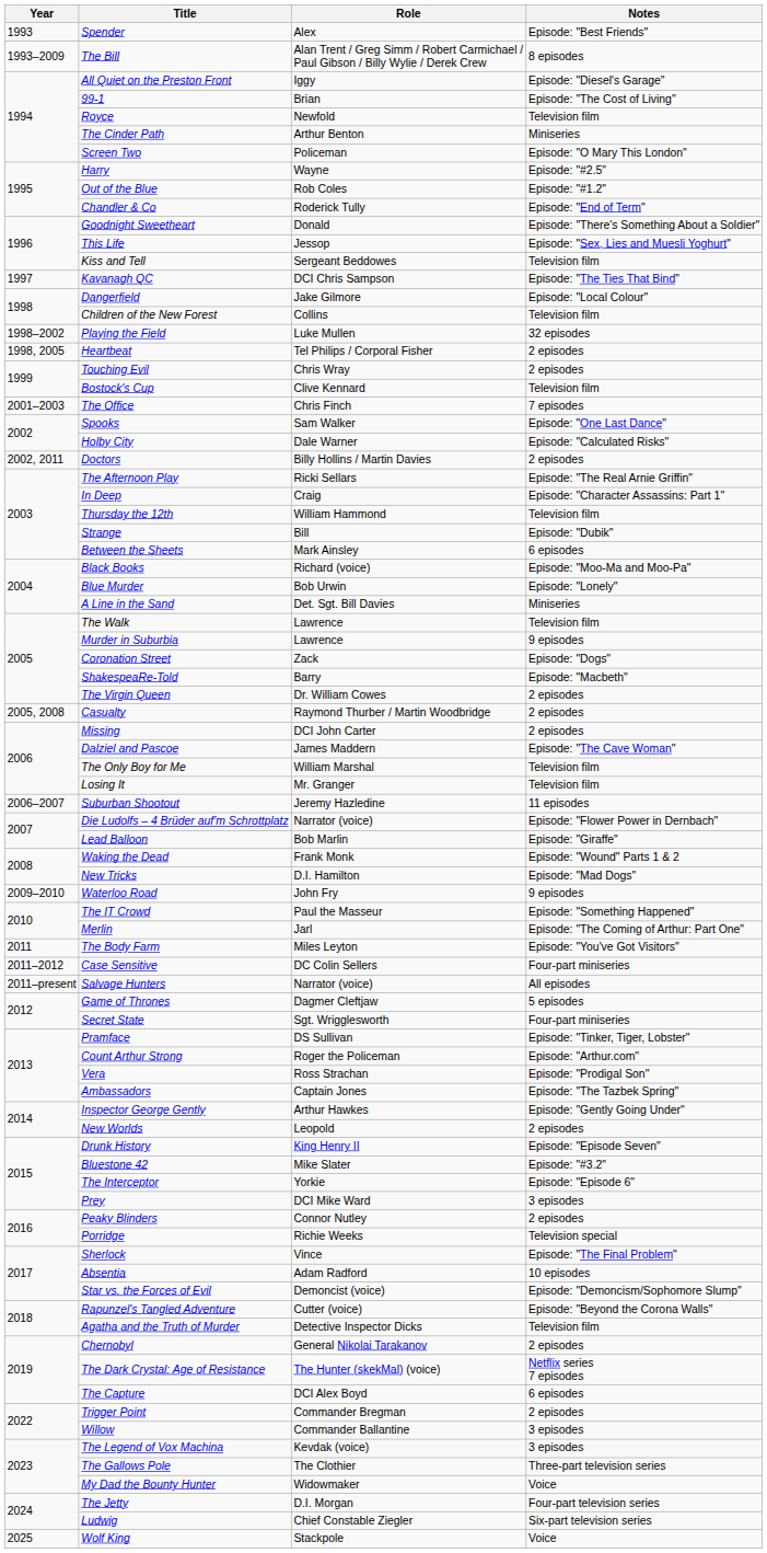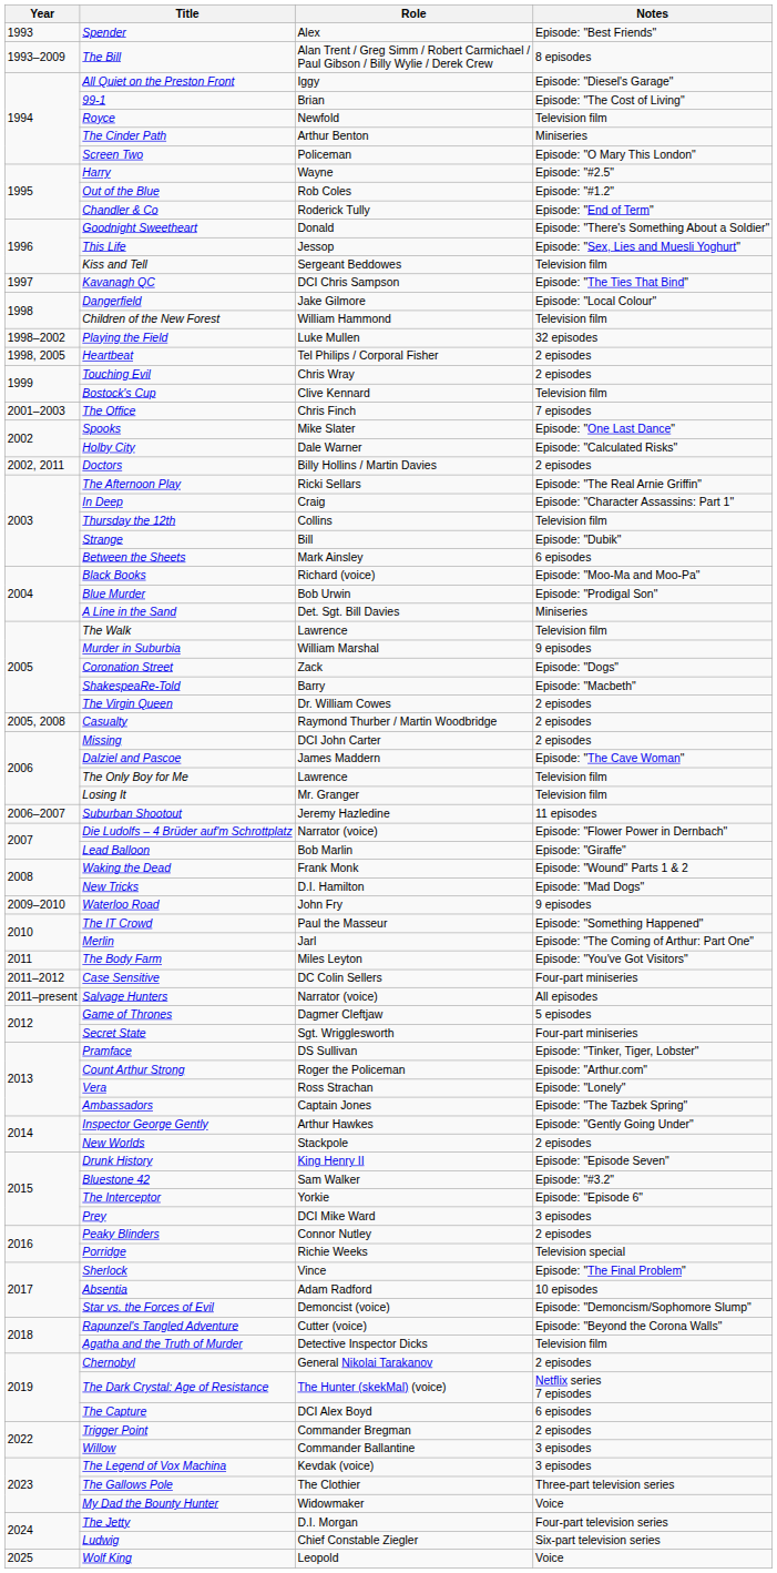 <table class = "wikitable sortable">
 <tr>
 <th>Year</th>
 <th>Title</th>
 <th>Role</th>
 <th class = "unsortable">Notes</th>
 </tr>
 <tr>
 <td>1993</td>
 <td><em><a href='#'>Spender</a></em></td>
 <td>Alex</td>
 <td>Episode: "Best Friends"</td>
 </tr>
 <tr>
 <td>1993–2009</td>
 <td><em><a href='#'>The Bill</a></em></td>
 <td>Alan Trent / Greg Simm / Robert Carmichael /<br>Paul Gibson / Billy Wylie / Derek Crew</td>
 <td>8 episodes</td>
 </tr>
 <tr>
 <td rowspan="5">1994</td>
 <td><em><a href='#'>All Quiet on the Preston Front</a></em></td>
 <td>Iggy</td>
 <td>Episode: "Diesel's Garage"</td>
 </tr>
 <tr>
 <td><em><a href='#'>99-1</a></em></td>
 <td>Brian</td>
 <td>Episode: "The Cost of Living"</td>
 </tr>
 <tr>
 <td><em><a href='#'>Royce</a></em></td>
 <td>Newfold</td>
 <td>Television film</td>
 </tr>
 <tr>
 <td><em><a href='#'>The Cinder Path</a></em></td>
 <td>Arthur Benton</td>
 <td>Miniseries</td>
 </tr>
 <tr>
 <td><em><a href='#'>Screen Two</a></em></td>
 <td>Policeman</td>
 <td>Episode: "O Mary This London"</td>
 </tr>
 <tr>
 <td rowspan="3">1995</td>
 <td><em><a href='#'>Harry</a></em></td>
 <td>Wayne</td>
 <td>Episode: "#2.5"</td>
 </tr>
 <tr>
 <td><em><a href='#'>Out of the Blue</a></em></td>
 <td>Rob Coles</td>
 <td>Episode: "#1.2"</td>
 </tr>
 <tr>
 <td><em><a href='#'>Chandler & Co</a></em></td>
 <td>Roderick Tully</td>
 <td>Episode: "<a href='#'>End of Term</a>"</td>
 </tr>
 <tr>
 <td rowspan="3">1996</td>
 <td><em><a href='#'>Goodnight Sweetheart</a></em></td>
 <td>Donald</td>
 <td>Episode: "There's Something About a Soldier"</td>
 </tr>
 <tr>
 <td><em><a href='#'>This Life</a></em></td>
 <td>Jessop</td>
 <td>Episode: "<a href='#'>Sex, Lies and Muesli Yoghurt</a>"</td>
 </tr>
 <tr>
 <td><em>Kiss and Tell</em></td>
 <td>Sergeant Beddowes</td>
 <td>Television film</td>
 </tr>
 <tr>
 <td>1997</td>
 <td><em><a href='#'>Kavanagh QC</a></em></td>
 <td>DCI Chris Sampson</td>
 <td>Episode: "<a href='#'>The Ties That Bind</a>"</td>
 </tr>
 <tr>
 <td rowspan="2">1998</td>
 <td><em><a href='#'>Dangerfield</a></em></td>
 <td>Jake Gilmore</td>
 <td>Episode: "Local Colour"</td>
 </tr>
 <tr>
 <td><em>Children of the New Forest</em></td>
-<td>Collins</td>
+<td>William Hammond</td>
 <td>Television film</td>
 </tr>
 <tr>
 <td>1998–2002</td>
 <td><em><a href='#'>Playing the Field</a></em></td>
 <td>Luke Mullen</td>
 <td>32 episodes</td>
 </tr>
 <tr>
 <td>1998, 2005</td>
 <td><em><a href='#'>Heartbeat</a></em></td>
 <td>Tel Philips / Corporal Fisher</td>
 <td>2 episodes</td>
 </tr>
 <tr>
 <td rowspan="2">1999</td>
 <td><em><a href='#'>Touching Evil</a></em></td>
 <td>Chris Wray</td>
 <td>2 episodes</td>
 </tr>
 <tr>
 <td><em><a href='#'>Bostock's Cup</a></em></td>
 <td>Clive Kennard</td>
 <td>Television film</td>
 </tr>
 <tr>
 <td>2001–2003</td>
 <td><em><a href='#'>The Office</a></em></td>
 <td>Chris Finch</td>
 <td>7 episodes</td>
 </tr>
 <tr>
 <td rowspan="2">2002</td>
 <td><em><a href='#'>Spooks</a></em></td>
-<td>Sam Walker</td>
+<td>Mike Slater</td>
 <td>Episode: "<a href='#'>One Last Dance</a>"</td>
 </tr>
 <tr>
 <td><em><a href='#'>Holby City</a></em></td>
 <td>Dale Warner</td>
 <td>Episode: "Calculated Risks"</td>
 </tr>
 <tr>
 <td>2002, 2011</td>
 <td><em><a href='#'>Doctors</a></em></td>
 <td>Billy Hollins / Martin Davies</td>
 <td>2 episodes</td>
 </tr>
 <tr>
 <td rowspan="5">2003</td>
 <td><em><a href='#'>The Afternoon Play</a></em></td>
 <td>Ricki Sellars</td>
 <td>Episode: "The Real Arnie Griffin"</td>
 </tr>
 <tr>
 <td><em><a href='#'>In Deep</a></em></td>
 <td>Craig</td>
 <td>Episode: "Character Assassins: Part 1"</td>
 </tr>
 <tr>
 <td><em><a href='#'>Thursday the 12th</a></em></td>
-<td>William Hammond</td>
+<td>Collins</td>
 <td>Television film</td>
 </tr>
 <tr>
 <td><em><a href='#'>Strange</a></em></td>
 <td>Bill</td>
 <td>Episode: "Dubik"</td>
 </tr>
 <tr>
 <td><em><a href='#'>Between the Sheets</a></em></td>
 <td>Mark Ainsley</td>
 <td>6 episodes</td>
 </tr>
 <tr>
 <td rowspan="3">2004</td>
 <td><em><a href='#'>Black Books</a></em></td>
 <td>Richard (voice)</td>
 <td>Episode: "Moo-Ma and Moo-Pa"</td>
 </tr>
 <tr>
 <td><em><a href='#'>Blue Murder</a></em></td>
 <td>Bob Urwin</td>
-<td>Episode: "Lonely"</td>
+<td>Episode: "Prodigal Son"</td>
 </tr>
 <tr>
 <td><em><a href='#'>A Line in the Sand</a></em></td>
 <td>Det. Sgt. Bill Davies</td>
 <td>Miniseries</td>
 </tr>
 <tr>
 <td rowspan="5">2005</td>
 <td><em>The Walk</em></td>
 <td>Lawrence</td>
 <td>Television film</td>
 </tr>
 <tr>
 <td><em><a href='#'>Murder in Suburbia</a></em></td>
-<td>Lawrence</td>
+<td>William Marshal</td>
 <td>9 episodes</td>
 </tr>
 <tr>
 <td><em><a href='#'>Coronation Street</a></em></td>
 <td>Zack</td>
 <td>Episode: "Dogs"</td>
 </tr>
 <tr>
 <td><em><a href='#'>ShakespeaRe-Told</a></em></td>
 <td>Barry</td>
 <td>Episode: "Macbeth"</td>
 </tr>
 <tr>
 <td><em><a href='#'>The Virgin Queen</a></em></td>
 <td>Dr. William Cowes</td>
 <td>2 episodes</td>
 </tr>
 <tr>
 <td>2005, 2008</td>
 <td><em><a href='#'>Casualty</a></em></td>
 <td>Raymond Thurber / Martin Woodbridge</td>
 <td>2 episodes</td>
 </tr>
 <tr>
 <td rowspan="4">2006</td>
 <td><em><a href='#'>Missing</a></em></td>
 <td>DCI John Carter</td>
 <td>2 episodes</td>
 </tr>
 <tr>
 <td><em><a href='#'>Dalziel and Pascoe</a></em></td>
 <td>James Maddern</td>
 <td>Episode: "<a href='#'>The Cave Woman</a>"</td>
 </tr>
 <tr>
 <td><em>The Only Boy for Me</em></td>
-<td>William Marshal</td>
+<td>Lawrence</td>
 <td>Television film</td>
 </tr>
 <tr>
 <td><em>Losing It</em></td>
 <td>Mr. Granger</td>
 <td>Television film</td>
 </tr>
 <tr>
 <td>2006–2007</td>
 <td><em><a href='#'>Suburban Shootout</a></em></td>
 <td>Jeremy Hazledine</td>
 <td>11 episodes</td>
 </tr>
 <tr>
 <td rowspan="2">2007</td>
 <td><em><a href='#'>Die Ludolfs – 4 Brüder auf'm Schrottplatz</a></em></td>
 <td>Narrator (voice)</td>
 <td>Episode: "Flower Power in Dernbach"</td>
 </tr>
 <tr>
 <td><em><a href='#'>Lead Balloon</a></em></td>
 <td>Bob Marlin</td>
 <td>Episode: "Giraffe"</td>
 </tr>
 <tr>
 <td rowspan="2">2008</td>
 <td><em><a href='#'>Waking the Dead</a></em></td>
 <td>Frank Monk</td>
 <td>Episode: "Wound" Parts 1 & 2</td>
 </tr>
 <tr>
 <td><em><a href='#'>New Tricks</a></em></td>
 <td>D.I. Hamilton</td>
 <td>Episode: "Mad Dogs"</td>
 </tr>
 <tr>
 <td>2009–2010</td>
 <td><em><a href='#'>Waterloo Road</a></em></td>
 <td>John Fry</td>
 <td>9 episodes</td>
 </tr>
 <tr>
 <td rowspan="2">2010</td>
 <td><em><a href='#'>The IT Crowd</a></em></td>
 <td>Paul the Masseur</td>
 <td>Episode: "Something Happened"</td>
 </tr>
 <tr>
 <td><em><a href='#'>Merlin</a></em></td>
 <td>Jarl</td>
 <td>Episode: "The Coming of Arthur: Part One"</td>
 </tr>
 <tr>
 <td>2011</td>
 <td><em><a href='#'>The Body Farm</a></em></td>
 <td>Miles Leyton</td>
 <td>Episode: "You've Got Visitors"</td>
 </tr>
 <tr>
 <td>2011–2012</td>
 <td><em><a href='#'>Case Sensitive</a></em></td>
 <td>DC Colin Sellers</td>
 <td>Four-part miniseries</td>
 </tr>
 <tr>
 <td>2011–present</td>
 <td><em><a href='#'>Salvage Hunters</a></em></td>
 <td>Narrator (voice)</td>
 <td>All episodes</td>
 </tr>
 <tr>
 <td rowspan="2">2012</td>
 <td><em><a href='#'>Game of Thrones</a></em></td>
 <td>Dagmer Cleftjaw</td>
 <td>5 episodes</td>
 </tr>
 <tr>
 <td><em><a href='#'>Secret State</a></em></td>
 <td>Sgt. Wrigglesworth</td>
 <td>Four-part miniseries</td>
 </tr>
 <tr>
 <td rowspan="4">2013</td>
 <td><em><a href='#'>Pramface</a></em></td>
 <td>DS Sullivan</td>
 <td>Episode: "Tinker, Tiger, Lobster"</td>
 </tr>
 <tr>
 <td><em><a href='#'>Count Arthur Strong</a></em></td>
 <td>Roger the Policeman</td>
 <td>Episode: "Arthur.com"</td>
 </tr>
 <tr>
 <td><em><a href='#'>Vera</a></em></td>
 <td>Ross Strachan</td>
-<td>Episode: "Prodigal Son"</td>
+<td>Episode: "Lonely"</td>
 </tr>
 <tr>
 <td><em><a href='#'>Ambassadors</a></em></td>
 <td>Captain Jones</td>
 <td>Episode: "The Tazbek Spring"</td>
 </tr>
 <tr>
 <td rowspan="2">2014</td>
 <td><em><a href='#'>Inspector George Gently</a></em></td>
 <td>Arthur Hawkes</td>
 <td>Episode: "Gently Going Under"</td>
 </tr>
 <tr>
 <td><em><a href='#'>New Worlds</a></em></td>
-<td>Leopold</td>
+<td>Stackpole</td>
 <td>2 episodes</td>
 </tr>
 <tr>
 <td rowspan="4">2015</td>
 <td><em><a href='#'>Drunk History</a></em></td>
 <td><a href='#'>King Henry II</a></td>
 <td>Episode: "Episode Seven"</td>
 </tr>
 <tr>
 <td><em><a href='#'>Bluestone 42</a></em></td>
-<td>Mike Slater</td>
+<td>Sam Walker</td>
 <td>Episode: "#3.2"</td>
 </tr>
 <tr>
 <td><em><a href='#'>The Interceptor</a></em></td>
 <td>Yorkie</td>
 <td>Episode: "Episode 6"</td>
 </tr>
 <tr>
 <td><em><a href='#'>Prey</a></em></td>
 <td>DCI Mike Ward</td>
 <td>3 episodes</td>
 </tr>
 <tr>
 <td rowspan="2">2016</td>
 <td><em><a href='#'>Peaky Blinders</a></em></td>
 <td>Connor Nutley</td>
 <td>2 episodes</td>
 </tr>
 <tr>
 <td><em><a href='#'>Porridge</a></em></td>
 <td>Richie Weeks</td>
 <td>Television special</td>
 </tr>
 <tr>
 <td rowspan="3">2017</td>
 <td><em><a href='#'>Sherlock</a></em></td>
 <td>Vince</td>
 <td>Episode: "<a href='#'>The Final Problem</a>"</td>
 </tr>
 <tr>
 <td><em><a href='#'>Absentia</a></em></td>
 <td>Adam Radford</td>
 <td>10 episodes</td>
 </tr>
 <tr>
 <td><em><a href='#'>Star vs. the Forces of Evil</a></em></td>
 <td>Demoncist (voice)</td>
 <td>Episode: "Demoncism/Sophomore Slump"</td>
 </tr>
 <tr>
 <td rowspan="2">2018</td>
 <td><em><a href='#'>Rapunzel's Tangled Adventure</a></em></td>
 <td>Cutter (voice)</td>
 <td>Episode: "Beyond the Corona Walls"</td>
 </tr>
 <tr>
 <td><em><a href='#'>Agatha and the Truth of Murder</a></em></td>
 <td>Detective Inspector Dicks</td>
 <td>Television film</td>
 </tr>
 <tr>
 <td rowspan="3">2019</td>
 <td><em><a href='#'>Chernobyl</a></em></td>
 <td>General <a href='#'>Nikolai Tarakanov</a></td>
 <td>2 episodes</td>
 </tr>
 <tr>
 <td><em><a href='#'>The Dark Crystal: Age of Resistance</a></em></td>
 <td><a href='#'>The Hunter (skekMal)</a> (voice)</td>
 <td><a href='#'>Netflix</a> series<br>7 episodes</td>
 </tr>
 <tr>
 <td><em><a href='#'>The Capture</a></em></td>
 <td>DCI Alex Boyd</td>
 <td>6 episodes</td>
 </tr>
 <tr>
 <td rowspan="2">2022</td>
 <td><em><a href='#'>Trigger Point</a></em></td>
 <td>Commander Bregman</td>
 <td>2 episodes</td>
 </tr>
 <tr>
 <td><em><a href='#'>Willow</a></em></td>
 <td>Commander Ballantine</td>
 <td>3 episodes</td>
 </tr>
 <tr>
 <td rowspan="3">2023</td>
 <td><em><a href='#'>The Legend of Vox Machina</a></em></td>
 <td>Kevdak (voice)</td>
 <td>3 episodes</td>
 </tr>
 <tr>
 <td><a href='#'><em>The Gallows Pole</em></a></td>
 <td>The Clothier</td>
 <td>Three-part television series</td>
 </tr>
 <tr>
 <td><em><a href='#'>My Dad the Bounty Hunter</a></em></td>
 <td>Widowmaker</td>
 <td>Voice</td>
 </tr>
 <tr>
 <td rowspan="2">2024</td>
 <td><em><a href='#'>The Jetty</a></em></td>
 <td>D.I. Morgan</td>
 <td>Four-part television series</td>
 </tr>
 <tr>
 <td><em><a href='#'>Ludwig</a></em></td>
 <td>Chief Constable Ziegler</td>
 <td>Six-part television series</td>
 </tr>
 <tr>
 <td>2025</td>
 <td><em><a href='#'>Wolf King</a></em></td>
-<td>Stackpole</td>
+<td>Leopold</td>
 <td>Voice</td>
 </tr>
 </table>
